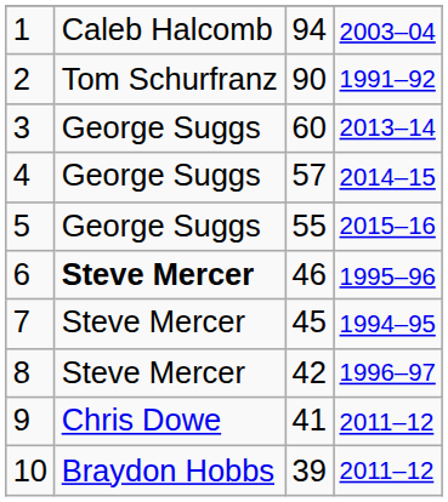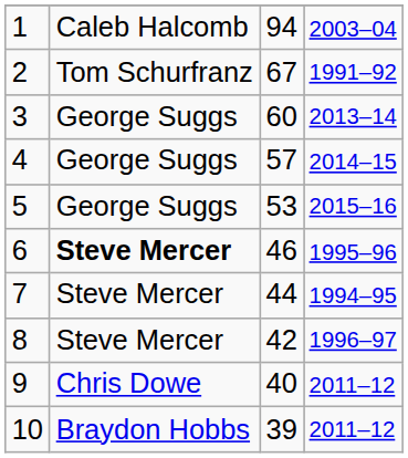 <table class="wikitable">
 <tr>
 </tr>
 <tr>
 <td>1</td>
 <td>Caleb Halcomb</td>
 <td>94</td>
 <td style="font-size:80%;"><a href='#'>2003–04</a></td>
 </tr>
 <tr>
 <td>2</td>
 <td>Tom Schurfranz</td>
-<td>90</td>
+<td>67</td>
 <td style="font-size:80%;"><a href='#'>1991–92</a></td>
 </tr>
 <tr>
 <td>3</td>
 <td>George Suggs</td>
 <td>60</td>
 <td style="font-size:80%;"><a href='#'>2013–14</a></td>
 </tr>
 <tr>
 <td>4</td>
 <td>George Suggs</td>
 <td>57</td>
 <td style="font-size:80%;"><a href='#'>2014–15</a></td>
 </tr>
 <tr>
 <td>5</td>
 <td>George Suggs</td>
-<td>55</td>
+<td>53</td>
 <td style="font-size:80%;"><a href='#'>2015–16</a></td>
 </tr>
 <tr>
 <td>6</td>
 <td><strong>Steve Mercer</strong></td>
 <td>46</td>
 <td style="font-size:80%;"><a href='#'>1995–96</a></td>
 </tr>
 <tr>
 <td>7</td>
 <td>Steve Mercer</td>
-<td>45</td>
+<td>44</td>
 <td style="font-size:80%;"><a href='#'>1994–95</a></td>
 </tr>
 <tr>
 <td>8</td>
 <td>Steve Mercer</td>
 <td>42</td>
 <td style="font-size:80%;"><a href='#'>1996–97</a></td>
 </tr>
 <tr>
 <td>9</td>
 <td><a href='#'>Chris Dowe</a></td>
-<td>41</td>
+<td>40</td>
 <td style="font-size:80%;"><a href='#'>2011–12</a></td>
 </tr>
 <tr>
 <td>10</td>
 <td><a href='#'>Braydon Hobbs</a></td>
 <td>39</td>
 <td style="font-size:80%;"><a href='#'>2011–12</a></td>
 </tr>
 </table>
